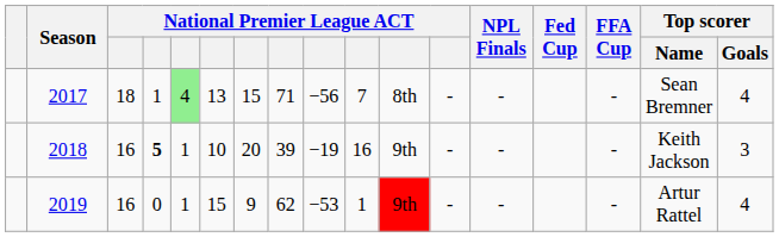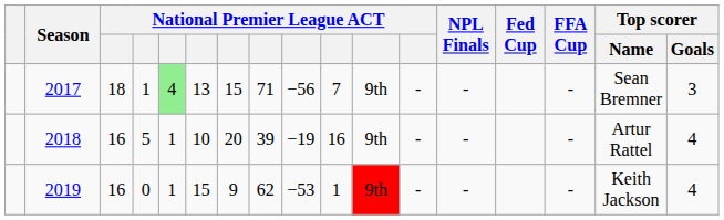 <table class="wikitable" style="text-align:center;font-size:95%;">
 <tr>
 <th rowspan="2" style="width:30px"></th>
 <th rowspan="2" style="width:80px">Season</th>
 <th colspan="10"><a href='#'>National Premier League ACT</a></th>
 <th rowspan="2" width="50px"><a href='#'>NPL<br>Finals</a></th>
 <th rowspan="2" width="50px"><a href='#'>Fed<br>Cup</a></th>
 <th rowspan="2" width="50px"><a href='#'>FFA<br>Cup</a></th>
 <th colspan="2">Top scorer</th>
 </tr>
 <tr>
 <th width=30></th>
 <th width=30></th>
 <th width=30></th>
 <th width=30></th>
 <th width=30></th>
 <th width=30></th>
 <th width=30></th>
 <th width=30></th>
 <th width=60></th>
 <th width=60></th>
 <th>Name</th>
 <th>Goals</th>
 </tr>
 <tr>
 <td></td>
 <td><a href='#'>2017</a></td>
 <td>18</td>
 <td>1</td>
 <td style="background: lightgreen;">4</td>
 <td>13</td>
 <td>15</td>
 <td>71</td>
 <td>−56</td>
 <td>7</td>
-<td>8th</td>
+<td>9th</td>
 <td>-</td>
 <td>-</td>
 <td></td>
 <td>-</td>
 <td>Sean Bremner</td>
-<td>4</td>
+<td>3</td>
 </tr>
 <tr>
 <td></td>
 <td><a href='#'>2018</a></td>
 <td>16</td>
-<td><strong>5</strong></td>
+<td>5</td>
 <td>1</td>
 <td>10</td>
 <td>20</td>
 <td>39</td>
 <td>−19</td>
 <td>16</td>
 <td>9th</td>
 <td>-</td>
 <td>-</td>
 <td></td>
 <td>-</td>
-<td>Keith Jackson</td>
-<td>3</td>
+<td>Artur Rattel</td>
+<td>4</td>
 </tr>
 <tr>
 <td></td>
 <td><a href='#'>2019</a></td>
 <td>16</td>
 <td>0</td>
 <td>1</td>
 <td>15</td>
 <td>9</td>
 <td>62</td>
 <td>−53</td>
 <td>1</td>
 <td bgcolor="red">9th</td>
 <td>-</td>
 <td>-</td>
 <td></td>
 <td>-</td>
-<td>Artur Rattel</td>
+<td>Keith Jackson</td>
 <td>4</td>
 </tr>
 </table>
